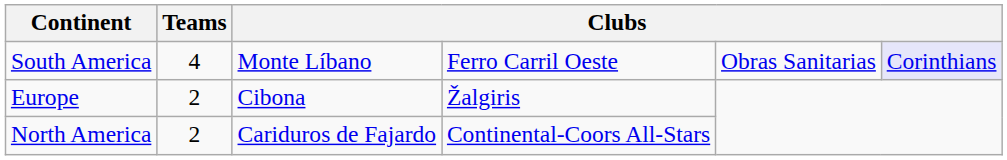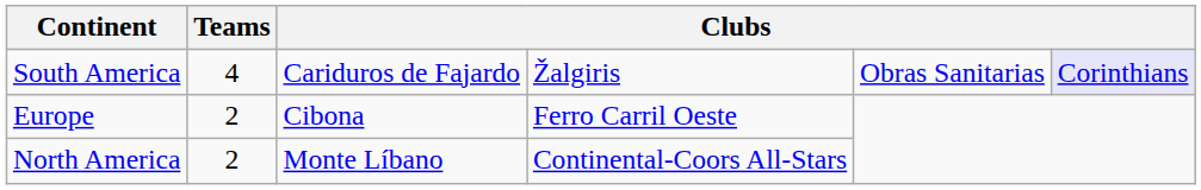 <table class="wikitable" style="margin-left:0.5em;">
 <tr>
 <th>Continent</th>
 <th>Teams</th>
 <th colspan=5>Clubs</th>
 </tr>
 <tr>
 <td><a href='#'>South America</a></td>
 <td align=center>4</td>
-<td> <a href='#'>Monte Líbano</a></td>
-<td> <a href='#'>Ferro Carril Oeste</a></td>
+<td> <a href='#'>Cariduros de Fajardo</a></td>
+<td> <a href='#'>Žalgiris</a></td>
 <td> <a href='#'>Obras Sanitarias</a></td>
 <td style="background: lavender;"> <a href='#'>Corinthians</a></td>
 </tr>
 <tr>
 <td><a href='#'>Europe</a></td>
 <td align=center>2</td>
 <td> <a href='#'>Cibona</a></td>
-<td> <a href='#'>Žalgiris</a></td>
+<td> <a href='#'>Ferro Carril Oeste</a></td>
 </tr>
 <tr>
 <td><a href='#'>North America</a></td>
 <td align=center>2</td>
-<td> <a href='#'>Cariduros de Fajardo</a></td>
+<td> <a href='#'>Monte Líbano</a></td>
 <td> <a href='#'>Continental-Coors All-Stars</a></td>
 </tr>
 </table>
